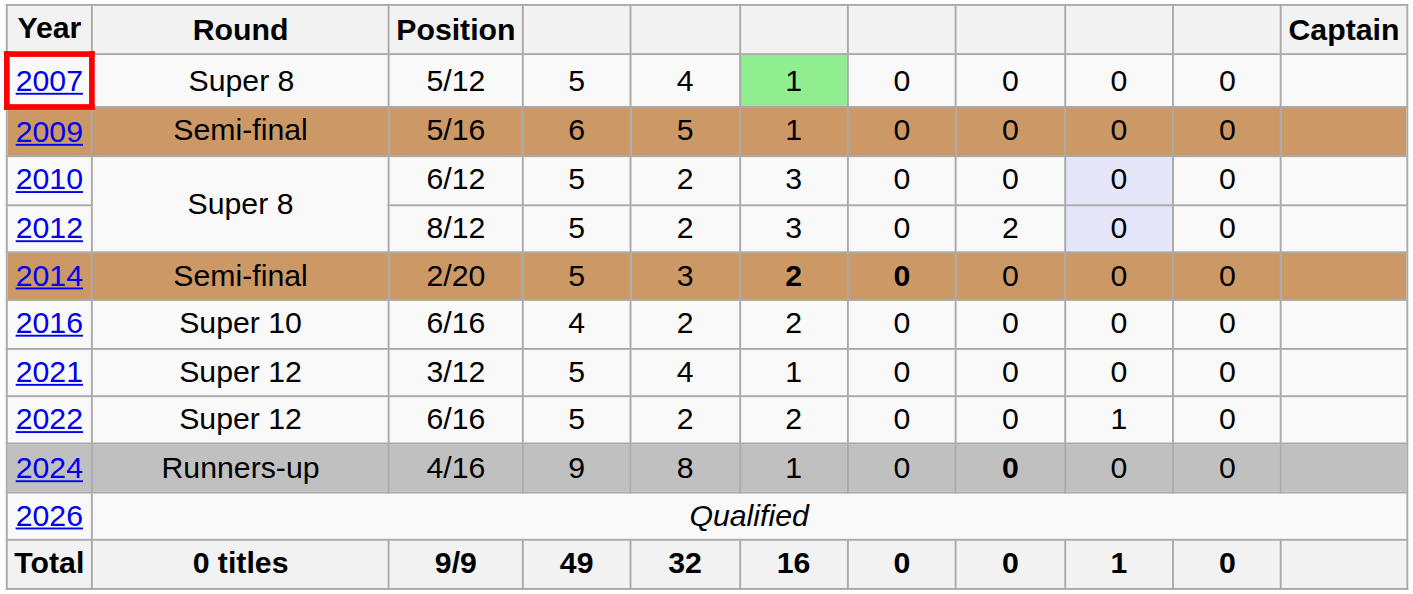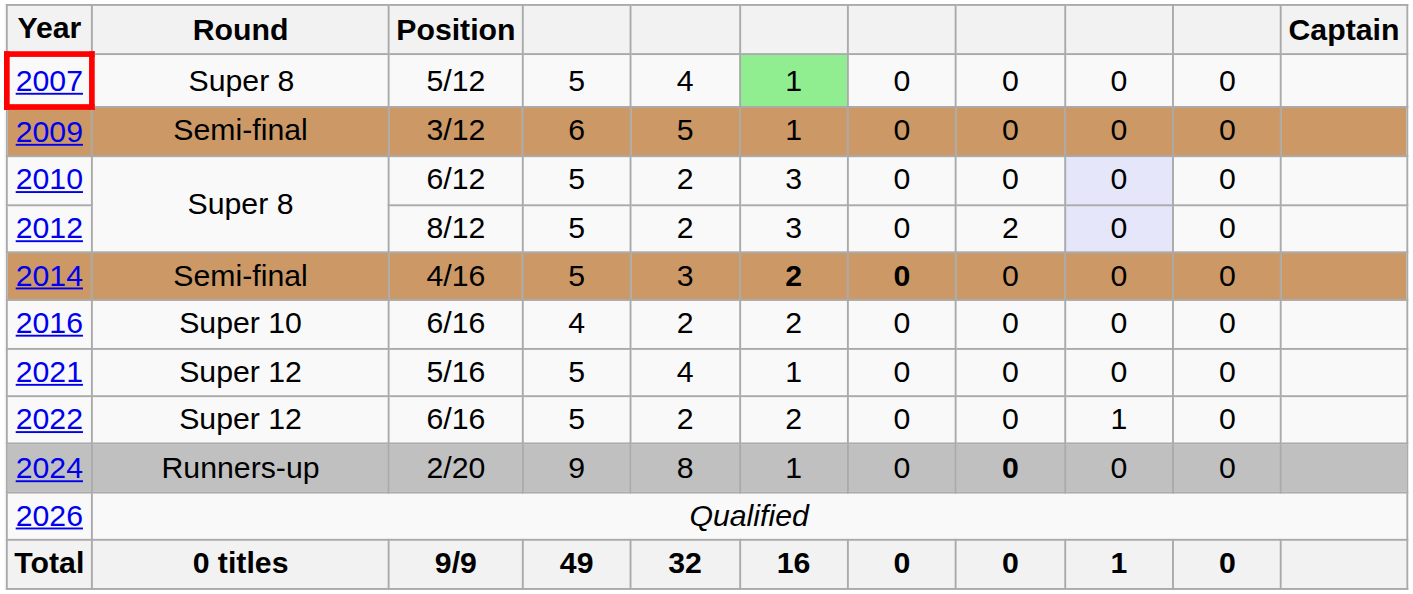 <table class="wikitable" style="text-align:center">
 <tr>
 <th scope=col>Year</th>
 <th width=150>Round</th>
 <th width=50>Position</th>
 <th width=50></th>
 <th width=50></th>
 <th width=50></th>
 <th width=50></th>
 <th width=50></th>
 <th width=50></th>
 <th width=50></th>
 <th width=50>Captain</th>
 </tr>
 <tr>
 <td style="border: 3px solid red"> <a href='#'>2007</a></td>
 <td>Super 8</td>
 <td>5/12</td>
 <td>5</td>
 <td>4</td>
 <td style="background: lightgreen;">1</td>
 <td>0</td>
 <td>0</td>
 <td>0</td>
 <td>0</td>
 <td></td>
 </tr>
 <tr style="background:#c96">
 <td> <a href='#'>2009</a></td>
 <td>Semi-final</td>
-<td>5/16</td>
+<td>3/12</td>
 <td>6</td>
 <td>5</td>
 <td>1</td>
 <td>0</td>
 <td>0</td>
 <td>0</td>
 <td>0</td>
 <td></td>
 </tr>
 <tr>
 <td> <a href='#'>2010</a></td>
 <td rowspan=2>Super 8</td>
 <td>6/12</td>
 <td>5</td>
 <td>2</td>
 <td>3</td>
 <td>0</td>
 <td>0</td>
 <td style="background: lavender;">0</td>
 <td>0</td>
 <td></td>
 </tr>
 <tr>
 <td> <a href='#'>2012</a></td>
 <td>8/12</td>
 <td>5</td>
 <td>2</td>
 <td>3</td>
 <td>0</td>
 <td>2</td>
 <td style="background: lavender;">0</td>
 <td>0</td>
 <td></td>
 </tr>
 <tr style="background:#c96">
 <td> <a href='#'>2014</a></td>
 <td>Semi-final</td>
-<td>2/20</td>
+<td>4/16</td>
 <td>5</td>
 <td>3</td>
 <td><strong>2</strong></td>
 <td><strong>0</strong></td>
 <td>0</td>
 <td>0</td>
 <td>0</td>
 <td></td>
 </tr>
 <tr>
 <td> <a href='#'>2016</a></td>
 <td>Super 10</td>
 <td>6/16</td>
 <td>4</td>
 <td>2</td>
 <td>2</td>
 <td>0</td>
 <td>0</td>
 <td>0</td>
 <td>0</td>
 <td></td>
 </tr>
 <tr>
 <td>  <a href='#'>2021</a></td>
 <td>Super 12</td>
-<td>3/12</td>
+<td>5/16</td>
 <td>5</td>
 <td>4</td>
 <td>1</td>
 <td>0</td>
 <td>0</td>
 <td>0</td>
 <td>0</td>
 <td></td>
 </tr>
 <tr>
 <td> <a href='#'>2022</a></td>
 <td>Super 12</td>
 <td>6/16</td>
 <td>5</td>
 <td>2</td>
 <td>2</td>
 <td>0</td>
 <td>0</td>
 <td>1</td>
 <td>0</td>
 <td></td>
 </tr>
 <tr style="background:silver">
 <td>  <a href='#'>2024</a></td>
 <td>Runners-up</td>
-<td>4/16</td>
+<td>2/20</td>
 <td>9</td>
 <td>8</td>
 <td>1</td>
 <td>0</td>
 <td><strong>0</strong></td>
 <td>0</td>
 <td>0</td>
 <td></td>
 </tr>
 <tr>
 <td>  <a href='#'>2026</a></td>
 <td colspan=10><em>Qualified</em></td>
 </tr>
 <tr>
 <th>Total</th>
 <th>0 titles</th>
 <th>9/9</th>
 <th>49</th>
 <th>32</th>
 <th>16</th>
 <th>0</th>
 <th>0</th>
 <th>1</th>
 <th>0</th>
 <th></th>
 </tr>
 </table>
